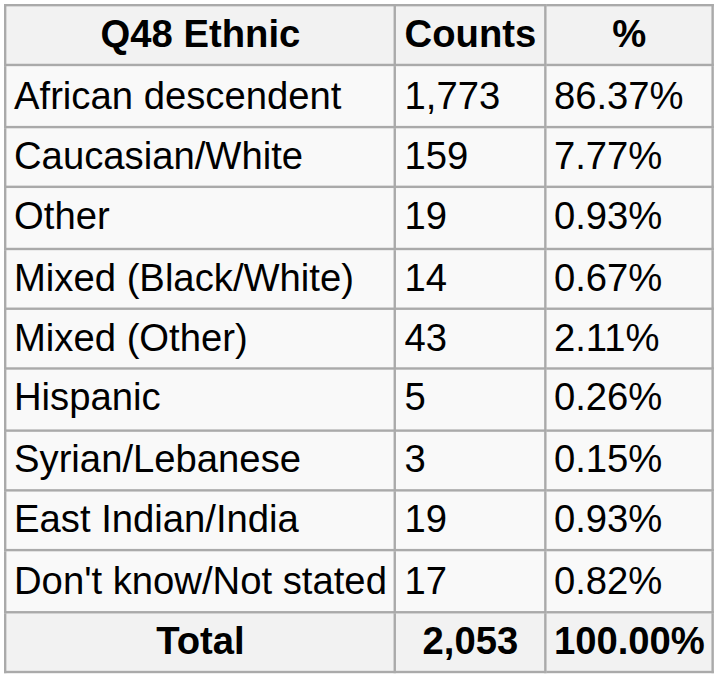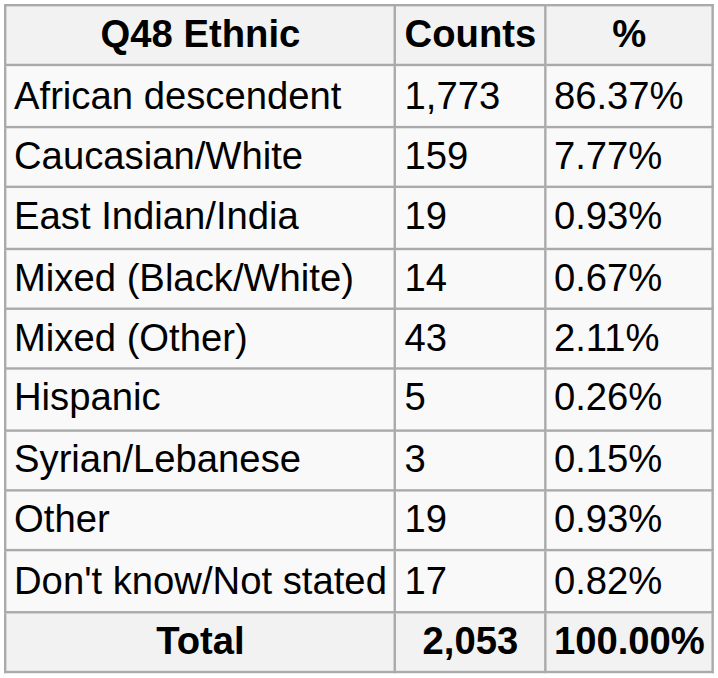 <table class="wikitable sortable">
 <tr>
 <th>Q48 Ethnic</th>
 <th>Counts</th>
 <th>%</th>
 </tr>
 <tr>
 <td>African descendent</td>
 <td>1,773</td>
 <td>86.37%</td>
 </tr>
 <tr>
 <td>Caucasian/White</td>
 <td>159</td>
 <td>7.77%</td>
 </tr>
 <tr>
-<td>Other</td>
+<td>East Indian/India</td>
 <td>19</td>
 <td>0.93%</td>
 </tr>
 <tr>
 <td>Mixed (Black/White)</td>
 <td>14</td>
 <td>0.67%</td>
 </tr>
 <tr>
 <td>Mixed (Other)</td>
 <td>43</td>
 <td>2.11%</td>
 </tr>
 <tr>
 <td>Hispanic</td>
 <td>5</td>
 <td>0.26%</td>
 </tr>
 <tr>
 <td>Syrian/Lebanese</td>
 <td>3</td>
 <td>0.15%</td>
 </tr>
 <tr>
-<td>East Indian/India</td>
+<td>Other</td>
 <td>19</td>
 <td>0.93%</td>
 </tr>
 <tr>
 <td>Don't know/Not stated</td>
 <td>17</td>
 <td>0.82%</td>
 </tr>
 <tr>
 <th>Total</th>
 <th>2,053</th>
 <th>100.00%</th>
 </tr>
 </table>
